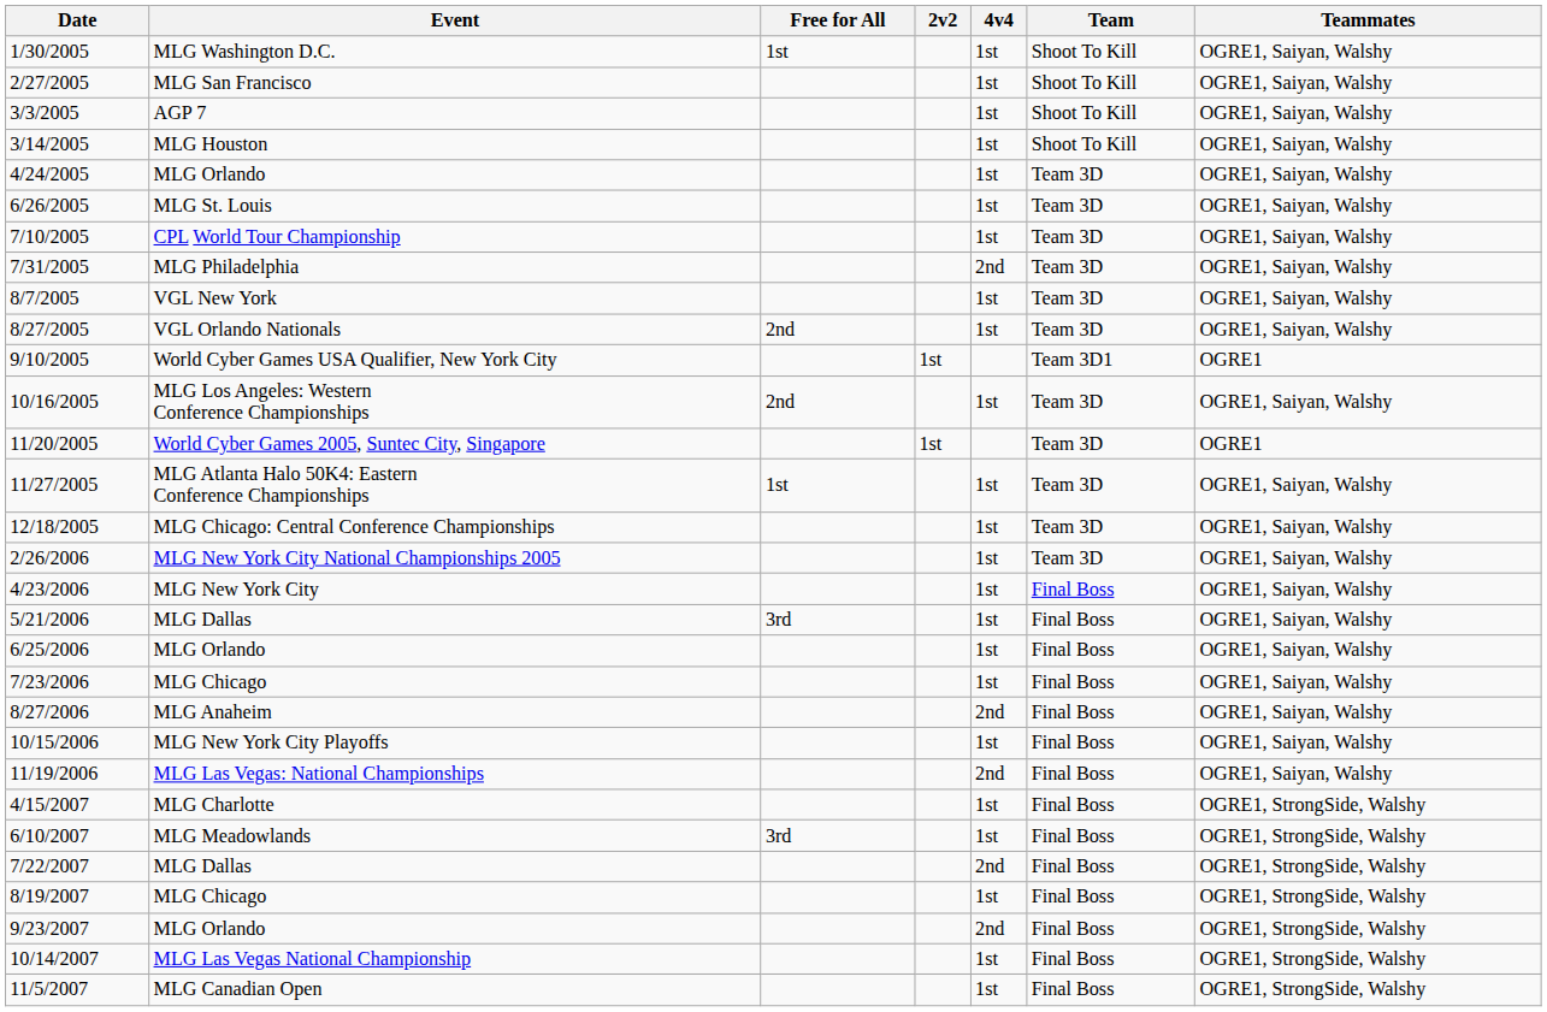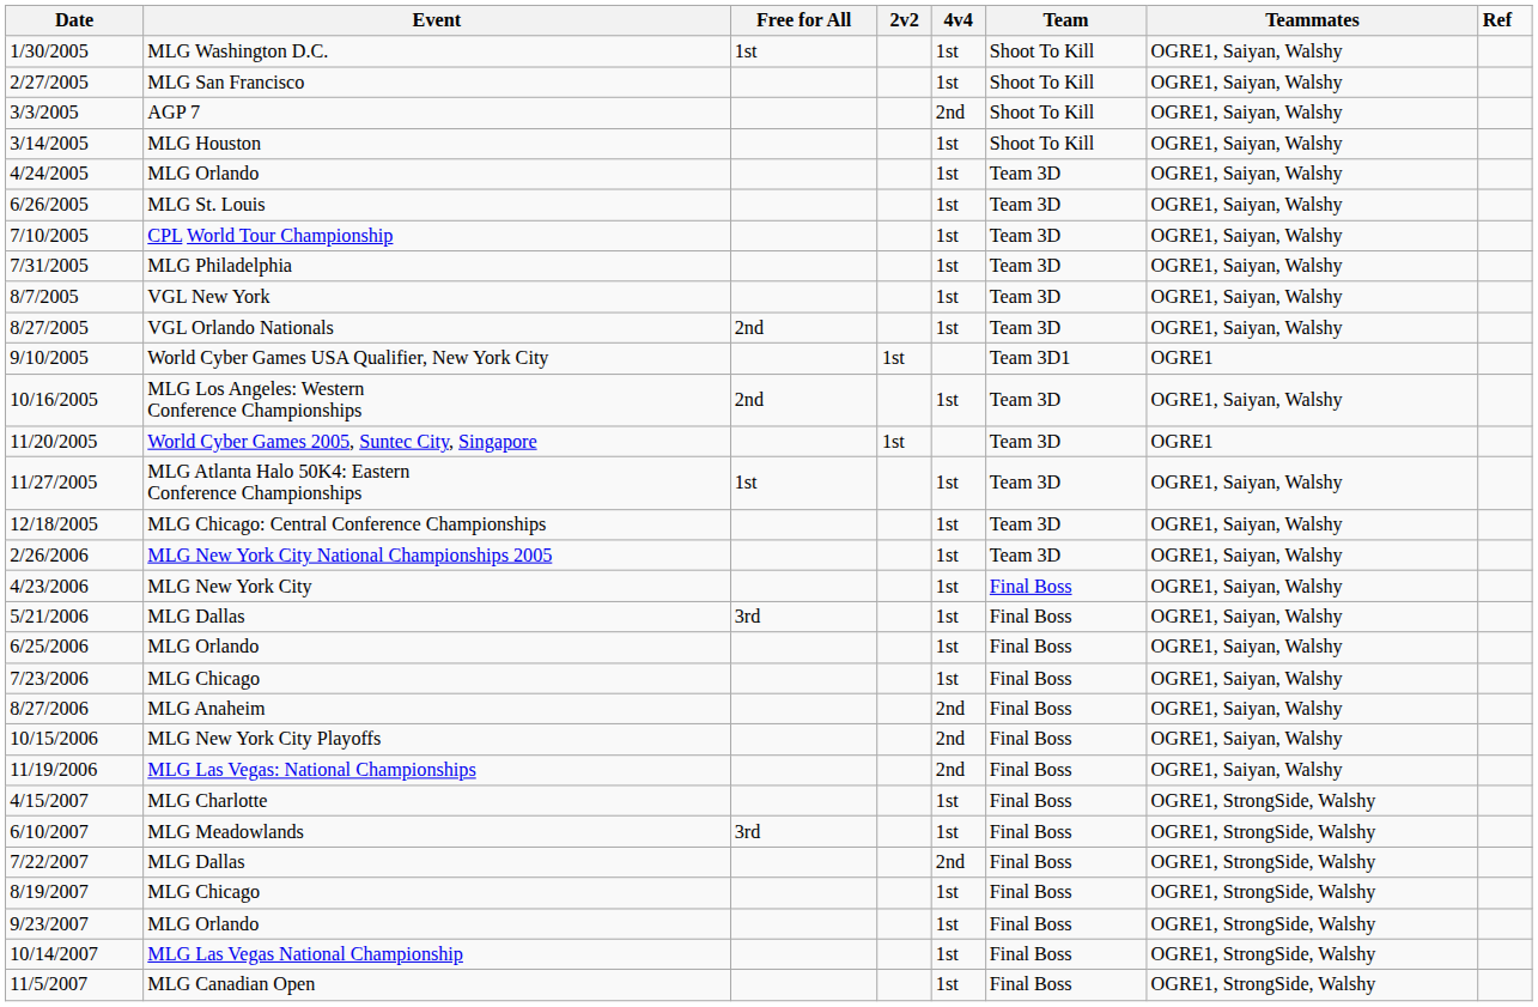 <table class="sortable wikitable" style="width:100%;">
 <tr>
 <th>Date</th>
 <th>Event</th>
 <th>Free for All</th>
 <th>2v2</th>
 <th>4v4</th>
 <th>Team</th>
 <th>Teammates</th>
+<td><strong>Ref</strong></td>
 </tr>
 <tr>
 <td>1/30/2005</td>
 <td>MLG Washington D.C.</td>
 <td>1st</td>
 <td></td>
 <td>1st</td>
 <td>Shoot To Kill</td>
 <td>OGRE1, Saiyan, Walshy</td>
+<td></td>
 </tr>
 <tr>
 <td>2/27/2005</td>
 <td>MLG San Francisco</td>
 <td></td>
 <td></td>
 <td>1st</td>
 <td>Shoot To Kill</td>
 <td>OGRE1, Saiyan, Walshy</td>
+<td></td>
 </tr>
 <tr>
 <td>3/3/2005</td>
 <td>AGP 7</td>
 <td></td>
 <td></td>
-<td>1st</td>
+<td>2nd</td>
 <td>Shoot To Kill</td>
 <td>OGRE1, Saiyan, Walshy</td>
+<td></td>
 </tr>
 <tr>
 <td>3/14/2005</td>
 <td>MLG Houston</td>
 <td></td>
 <td></td>
 <td>1st</td>
 <td>Shoot To Kill</td>
 <td>OGRE1, Saiyan, Walshy</td>
+<td></td>
 </tr>
 <tr>
 <td>4/24/2005</td>
 <td>MLG Orlando</td>
 <td></td>
 <td></td>
 <td>1st</td>
 <td>Team 3D</td>
 <td>OGRE1, Saiyan, Walshy</td>
+<td></td>
 </tr>
 <tr>
 <td>6/26/2005</td>
 <td>MLG St. Louis</td>
 <td></td>
 <td></td>
 <td>1st</td>
 <td>Team 3D</td>
 <td>OGRE1, Saiyan, Walshy</td>
+<td></td>
 </tr>
 <tr>
 <td>7/10/2005</td>
 <td><a href='#'>CPL</a> <a href='#'>World Tour Championship</a></td>
 <td></td>
 <td></td>
 <td>1st</td>
 <td>Team 3D</td>
 <td>OGRE1, Saiyan, Walshy</td>
+<td></td>
 </tr>
 <tr>
 <td>7/31/2005</td>
 <td>MLG Philadelphia</td>
 <td></td>
 <td></td>
-<td>2nd</td>
+<td>1st</td>
 <td>Team 3D</td>
 <td>OGRE1, Saiyan, Walshy</td>
+<td></td>
 </tr>
 <tr>
 <td>8/7/2005</td>
 <td>VGL New York</td>
 <td></td>
 <td></td>
 <td>1st</td>
 <td>Team 3D</td>
 <td>OGRE1, Saiyan, Walshy</td>
+<td></td>
 </tr>
 <tr>
 <td>8/27/2005</td>
 <td>VGL Orlando Nationals</td>
 <td>2nd</td>
 <td></td>
 <td>1st</td>
 <td>Team 3D</td>
 <td>OGRE1, Saiyan, Walshy</td>
+<td></td>
 </tr>
 <tr>
 <td>9/10/2005</td>
 <td>World Cyber Games USA Qualifier, New York City</td>
 <td></td>
 <td>1st</td>
 <td></td>
 <td>Team 3D1</td>
 <td>OGRE1</td>
+<td></td>
 </tr>
 <tr>
 <td>10/16/2005</td>
 <td>MLG Los Angeles: Western<br>Conference Championships</td>
 <td>2nd</td>
 <td></td>
 <td>1st</td>
 <td>Team 3D</td>
 <td>OGRE1, Saiyan, Walshy</td>
+<td></td>
 </tr>
 <tr>
 <td>11/20/2005</td>
 <td><a href='#'>World Cyber Games 2005</a>,  <a href='#'>Suntec City</a>, <a href='#'>Singapore</a></td>
 <td></td>
 <td>1st</td>
 <td></td>
 <td>Team 3D</td>
 <td>OGRE1</td>
+<td></td>
 </tr>
 <tr>
 <td>11/27/2005</td>
 <td>MLG Atlanta Halo 50K4: Eastern<br>Conference Championships</td>
 <td>1st</td>
 <td></td>
 <td>1st</td>
 <td>Team 3D</td>
 <td>OGRE1, Saiyan, Walshy</td>
+<td></td>
 </tr>
 <tr>
 <td>12/18/2005</td>
 <td>MLG Chicago: Central Conference Championships</td>
 <td></td>
 <td></td>
 <td>1st</td>
 <td>Team 3D</td>
 <td>OGRE1, Saiyan, Walshy</td>
+<td></td>
 </tr>
 <tr>
 <td>2/26/2006</td>
 <td><a href='#'>MLG New York City National Championships 2005</a></td>
 <td></td>
 <td></td>
 <td>1st</td>
 <td>Team 3D</td>
 <td>OGRE1, Saiyan, Walshy</td>
+<td></td>
 </tr>
 <tr>
 <td>4/23/2006</td>
 <td>MLG New York City</td>
 <td></td>
 <td></td>
 <td>1st</td>
 <td><a href='#'>Final Boss</a></td>
 <td>OGRE1, Saiyan, Walshy</td>
+<td></td>
 </tr>
 <tr>
 <td>5/21/2006</td>
 <td>MLG Dallas</td>
 <td>3rd</td>
 <td></td>
 <td>1st</td>
 <td>Final Boss</td>
 <td>OGRE1, Saiyan, Walshy</td>
+<td></td>
 </tr>
 <tr>
 <td>6/25/2006</td>
 <td>MLG Orlando</td>
 <td></td>
 <td></td>
 <td>1st</td>
 <td>Final Boss</td>
 <td>OGRE1, Saiyan, Walshy</td>
+<td></td>
 </tr>
 <tr>
 <td>7/23/2006</td>
 <td>MLG Chicago</td>
 <td></td>
 <td></td>
 <td>1st</td>
 <td>Final Boss</td>
 <td>OGRE1, Saiyan, Walshy</td>
+<td></td>
 </tr>
 <tr>
 <td>8/27/2006</td>
 <td>MLG Anaheim</td>
 <td></td>
 <td></td>
 <td>2nd</td>
 <td>Final Boss</td>
 <td>OGRE1, Saiyan, Walshy</td>
+<td></td>
 </tr>
 <tr>
 <td>10/15/2006</td>
 <td>MLG New York City Playoffs</td>
 <td></td>
 <td></td>
-<td>1st</td>
+<td>2nd</td>
 <td>Final Boss</td>
 <td>OGRE1, Saiyan, Walshy</td>
+<td></td>
 </tr>
 <tr>
 <td>11/19/2006</td>
 <td><a href='#'>MLG Las Vegas: National Championships</a></td>
 <td></td>
 <td></td>
 <td>2nd</td>
 <td>Final Boss</td>
 <td>OGRE1, Saiyan, Walshy</td>
+<td></td>
 </tr>
 <tr>
 <td>4/15/2007</td>
 <td>MLG Charlotte</td>
 <td></td>
 <td></td>
 <td>1st</td>
 <td>Final Boss</td>
 <td>OGRE1, StrongSide, Walshy</td>
+<td></td>
 </tr>
 <tr>
 <td>6/10/2007</td>
 <td>MLG Meadowlands</td>
 <td>3rd</td>
 <td></td>
 <td>1st</td>
 <td>Final Boss</td>
 <td>OGRE1, StrongSide, Walshy</td>
+<td></td>
 </tr>
 <tr>
 <td>7/22/2007</td>
 <td>MLG Dallas</td>
 <td></td>
 <td></td>
 <td>2nd</td>
 <td>Final Boss</td>
 <td>OGRE1, StrongSide, Walshy</td>
+<td></td>
 </tr>
 <tr>
 <td>8/19/2007</td>
 <td>MLG Chicago</td>
 <td></td>
 <td></td>
 <td>1st</td>
 <td>Final Boss</td>
 <td>OGRE1, StrongSide, Walshy</td>
+<td></td>
 </tr>
 <tr>
 <td>9/23/2007</td>
 <td>MLG Orlando</td>
 <td></td>
 <td></td>
-<td>2nd</td>
+<td>1st</td>
 <td>Final Boss</td>
 <td>OGRE1, StrongSide, Walshy</td>
+<td></td>
 </tr>
 <tr>
 <td>10/14/2007</td>
 <td><a href='#'>MLG Las Vegas National Championship</a></td>
 <td></td>
 <td></td>
 <td>1st</td>
 <td>Final Boss</td>
 <td>OGRE1, StrongSide, Walshy</td>
+<td></td>
 </tr>
 <tr>
 <td>11/5/2007</td>
 <td>MLG Canadian Open</td>
 <td></td>
 <td></td>
 <td>1st</td>
 <td>Final Boss</td>
 <td>OGRE1, StrongSide, Walshy</td>
+<td></td>
 </tr>
 </table>
